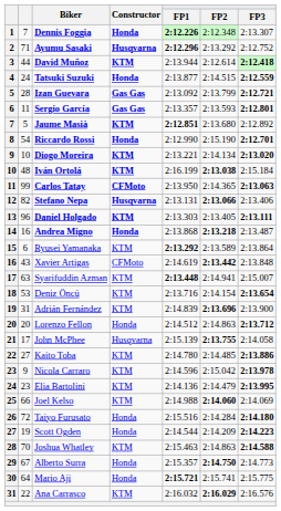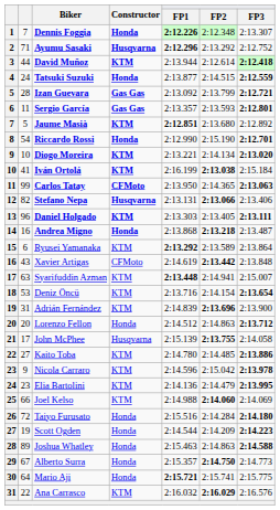 <table class="wikitable sortable" style="font-size: 85%;">
 <tr>
 <th rowspan="2"></th>
 <th rowspan="2"></th>
 <th rowspan="2">Biker</th>
 <th rowspan="2">Constructor</th>
 <th colspan="3" style="background:#eaecf0; text-align:center;"></th>
 </tr>
 <tr>
 <th scope="col">FP1</th>
 <th scope="col">FP2</th>
 <th scope="col">FP3</th>
 </tr>
 <tr>
 <th scope="row">1</th>
 <td align="center">7</td>
 <td><strong> <a href='#'>Dennis Foggia</a></strong></td>
 <td><strong><a href='#'>Honda</a></strong></td>
 <td style="background:#ccffcc;"><strong>2:12.226</strong></td>
 <td style="background:#ccffcc;">2:12.348</td>
 <td>2:13.307</td>
 </tr>
 <tr>
 <th scope="row">2</th>
 <td align="center">71</td>
 <td><strong> <a href='#'>Ayumu Sasaki</a></strong></td>
 <td><strong><a href='#'>Husqvarna</a></strong></td>
 <td><strong>2:12.296</strong></td>
 <td>2:13.292</td>
 <td>2:12.752</td>
 </tr>
 <tr>
 <th scope="row">3</th>
 <td align="center">44</td>
 <td><strong> <a href='#'>David Muñoz</a></strong></td>
 <td><strong><a href='#'>KTM</a></strong></td>
 <td>2:13.944</td>
 <td>2:12.614</td>
 <td style="background:#ccffcc;"><strong>2:12.418</strong></td>
 </tr>
 <tr>
 <th scope="row">4</th>
 <td align="center">24</td>
 <td><strong> <a href='#'>Tatsuki Suzuki</a></strong></td>
 <td><strong><a href='#'>Honda</a></strong></td>
 <td>2:13.877</td>
 <td>2:14.515</td>
 <td><strong>2:12.559</strong></td>
 </tr>
 <tr>
 <th scope="row">5</th>
 <td align="center">28</td>
 <td><strong> <a href='#'>Izan Guevara</a></strong></td>
 <td><strong><a href='#'>Gas Gas</a></strong></td>
 <td>2:13.092</td>
 <td>2:13.799</td>
 <td><strong>2:12.721</strong></td>
 </tr>
 <tr>
 <th scope="row">6</th>
 <td align="center">11</td>
 <td><strong> <a href='#'>Sergio García</a></strong></td>
 <td><strong><a href='#'>Gas Gas</a></strong></td>
 <td>2:13.357</td>
 <td>2:13.593</td>
 <td><strong>2:12.801</strong></td>
 </tr>
 <tr>
 <th scope="row">7</th>
 <td align="center">5</td>
 <td><strong> <a href='#'>Jaume Masià</a></strong></td>
 <td><strong><a href='#'>KTM</a></strong></td>
 <td><strong>2:12.851</strong></td>
 <td>2:13.680</td>
 <td>2:12.892</td>
 </tr>
 <tr>
 <th scope="row">8</th>
 <td align="center">54</td>
 <td><strong> <a href='#'>Riccardo Rossi</a></strong></td>
 <td><strong><a href='#'>Honda</a></strong></td>
 <td>2:12.990</td>
 <td>2:15.190</td>
 <td><strong>2:12.701</strong></td>
 </tr>
 <tr>
 <th scope="row">9</th>
 <td align="center">10</td>
 <td><strong> <a href='#'>Diogo Moreira</a></strong></td>
 <td><strong><a href='#'>KTM</a></strong></td>
 <td>2:13.221</td>
 <td>2:14.134</td>
 <td><strong>2:13.020</strong></td>
 </tr>
 <tr>
 <th scope="row">10</th>
-<td align="center">48</td>
+<td align="center">41</td>
 <td> <strong><a href='#'>Iván Ortolá</a></strong></td>
 <td><strong><a href='#'>KTM</a></strong></td>
 <td>2:16.199</td>
 <td><strong>2:13.038</strong></td>
 <td>2:15.184</td>
 </tr>
 <tr>
 <th scope="row">11</th>
 <td align="center">99</td>
 <td> <strong><a href='#'>Carlos Tatay</a></strong></td>
 <td><strong><a href='#'>CFMoto</a></strong></td>
 <td>2:13.950</td>
 <td>2:14.365</td>
 <td><strong>2:13.063</strong></td>
 </tr>
 <tr>
 <th scope="row">12</th>
 <td align="center">82</td>
 <td><strong> <a href='#'>Stefano Nepa</a></strong></td>
 <td><strong><a href='#'>Husqvarna</a></strong></td>
 <td>2:13.131</td>
 <td><strong>2:13.066</strong></td>
 <td>2:13.406</td>
 </tr>
 <tr>
 <th scope="row">13</th>
 <td align="center">96</td>
 <td><strong></strong> <strong><a href='#'>Daniel Holgado</a></strong></td>
 <td><strong><a href='#'>KTM</a></strong></td>
 <td>2:13.303</td>
 <td>2:13.405</td>
 <td><strong>2:13.111</strong></td>
 </tr>
 <tr>
 <th scope="row">14</th>
 <td align="center">16</td>
 <td><strong></strong> <strong><a href='#'>Andrea Migno</a></strong></td>
 <td><strong><a href='#'>Honda</a></strong></td>
 <td>2:13.868</td>
 <td><strong>2:13.218</strong></td>
 <td>2:13.487</td>
 </tr>
 <tr>
 <th scope="row">15</th>
 <td align="center">6</td>
 <td> <a href='#'>Ryusei Yamanaka</a></td>
 <td><a href='#'>KTM</a></td>
 <td><strong>2:13.292</strong></td>
 <td>2:13.589</td>
 <td>2:13.864</td>
 </tr>
 <tr>
 <th scope="row">16</th>
 <td align="center">43</td>
 <td> <a href='#'>Xavier Artigas</a></td>
 <td><a href='#'>CFMoto</a></td>
 <td>2:14.619</td>
 <td><strong>2:13.442</strong></td>
 <td>2:13.848</td>
 </tr>
 <tr>
 <th scope="row">17</th>
 <td align="center">63</td>
 <td> <a href='#'>Syarifuddin Azman</a></td>
 <td><a href='#'>KTM</a></td>
 <td><strong>2:13.448</strong></td>
 <td>2:14.941</td>
 <td>2:15.007</td>
 </tr>
 <tr>
 <th scope="row">18</th>
 <td align="center">53</td>
 <td> <a href='#'>Deniz Öncü</a></td>
 <td><a href='#'>KTM</a></td>
 <td>2:13.716</td>
 <td>2:14.154</td>
 <td><strong>2:13.654</strong></td>
 </tr>
 <tr>
 <th scope="row">19</th>
 <td align="center">31</td>
 <td> <a href='#'>Adrián Fernández</a></td>
 <td><a href='#'>KTM</a></td>
 <td>2:14.839</td>
 <td><strong>2:13.696</strong></td>
 <td>2:13.900</td>
 </tr>
 <tr>
 <th scope="row">20</th>
 <td align="center">20</td>
 <td> <a href='#'>Lorenzo Fellon</a></td>
 <td><a href='#'>Honda</a></td>
 <td>2:14.512</td>
 <td>2:14.863</td>
 <td><strong>2:13.712</strong></td>
 </tr>
 <tr>
 <th scope="row">21</th>
 <td align="center">17</td>
 <td> <a href='#'>John McPhee</a></td>
 <td><a href='#'>Husqvarna</a></td>
 <td>2:15.139</td>
 <td><strong>2:13.755</strong></td>
 <td>2:14.058</td>
 </tr>
 <tr>
 <th scope="row">22</th>
 <td align="center">27</td>
 <td> <a href='#'>Kaito Toba</a></td>
 <td><a href='#'>KTM</a></td>
 <td>2:14.780</td>
 <td>2:14.485</td>
 <td><strong>2:13.886</strong></td>
 </tr>
 <tr>
 <th scope="row">23</th>
 <td align="center">9</td>
 <td> <a href='#'>Nicola Carraro</a></td>
 <td><a href='#'>KTM</a></td>
 <td>2:14.596</td>
 <td>2:15.042</td>
 <td><strong>2:13.978</strong></td>
 </tr>
 <tr>
 <th scope="row">24</th>
 <td align="center">23</td>
 <td> <a href='#'>Elia Bartolini</a></td>
 <td><a href='#'>KTM</a></td>
 <td>2:14.136</td>
 <td>2:14.479</td>
 <td><strong>2:13.995</strong></td>
 </tr>
 <tr>
 <th scope="row">25</th>
 <td align="center">66</td>
 <td> <a href='#'>Joel Kelso</a></td>
 <td><a href='#'>KTM</a></td>
 <td>2:14.988</td>
 <td><strong>2:14.060</strong></td>
 <td>2:14.069</td>
 </tr>
 <tr>
 <th scope="row">26</th>
 <td align="center">72</td>
 <td> <a href='#'>Taiyo Furusato</a></td>
 <td><a href='#'>Honda</a></td>
 <td>2:15.516</td>
 <td>2:14.284</td>
 <td><strong>2:14.180</strong></td>
 </tr>
 <tr>
 <th scope="row">27</th>
 <td align="center">19</td>
 <td> <a href='#'>Scott Ogden</a></td>
 <td><a href='#'>Honda</a></td>
 <td>2:14.544</td>
 <td>2:14.209</td>
 <td><strong>2:14.223</strong></td>
 </tr>
 <tr>
 <th scope="row">28</th>
-<td align="center">70</td>
+<td align="center">89</td>
 <td> <a href='#'>Joshua Whatley</a></td>
-<td><a href='#'>KTM</a></td>
+<td><a href='#'>Honda</a></td>
 <td>2:15.463</td>
 <td>2:14.863</td>
 <td><strong>2:14.588</strong></td>
 </tr>
 <tr>
 <th scope="row">29</th>
 <td align="center">67</td>
 <td> <a href='#'>Alberto Surra</a></td>
 <td><a href='#'>Honda</a></td>
 <td>2:15.357</td>
 <td><strong>2:14.750</strong></td>
 <td>2:14.773</td>
 </tr>
 <tr>
 <th scope="row">30</th>
 <td align="center">64</td>
 <td> <a href='#'>Mario Aji</a></td>
 <td><a href='#'>Honda</a></td>
 <td><strong>2:15.721</strong></td>
 <td>2:15.741</td>
 <td>2:15.775</td>
 </tr>
 <tr>
 <th scope="row">31</th>
 <td align="center">22</td>
 <td> <a href='#'>Ana Carrasco</a></td>
 <td><a href='#'>KTM</a></td>
 <td>2:16.032</td>
 <td><strong>2:16.029</strong></td>
 <td>2:16.576</td>
 </tr>
 <tr>
 <th colspan="7"></th>
 </tr>
 </table>
